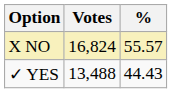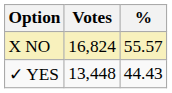 <table class="wikitable">
 <tr>
 <th>Option</th>
 <th>Votes</th>
 <th>%</th>
 </tr>
 <tr>
 <td style=background:#f8f1bd>X NO</td>
 <td style=background:#f8f1bd>16,824</td>
 <td style=background:#f8f1bd>55.57</td>
 </tr>
 <tr>
 <td>✓ YES</td>
-<td>13,488</td>
+<td>13,448</td>
 <td>44.43</td>
 </tr>
 </table>
